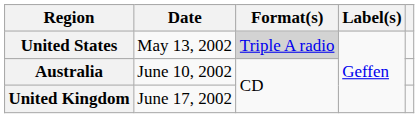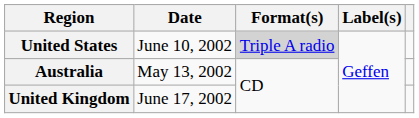 <table class="wikitable plainrowheaders">
 <tr>
 <th scope="col">Region</th>
 <th scope="col">Date</th>
 <th scope="col">Format(s)</th>
 <th scope="col">Label(s)</th>
 <th scope="col"></th>
 </tr>
 <tr>
 <th scope="row">United States</th>
-<td>May 13, 2002</td>
+<td>June 10, 2002</td>
 <td style="background: lightgrey;"><a href='#'>Triple A radio</a></td>
 <td rowspan="3"><a href='#'>Geffen</a></td>
 <td align="center"></td>
 </tr>
 <tr>
 <th scope="row">Australia</th>
-<td>June 10, 2002</td>
+<td>May 13, 2002</td>
 <td rowspan="2">CD</td>
 <td align="center"></td>
 </tr>
 <tr>
 <th scope="row">United Kingdom</th>
 <td>June 17, 2002</td>
 <td align="center"></td>
 </tr>
 </table>
